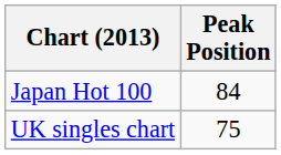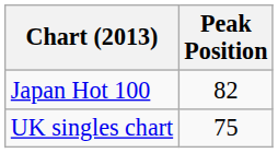 <table class="wikitable plainrowheaders sortable">
 <tr>
 <th>Chart (2013)</th>
 <th>Peak<br>Position</th>
 </tr>
 <tr>
 <td><a href='#'>Japan Hot 100</a></td>
-<td style="text-align:center;">84</td>
+<td style="text-align:center;">82</td>
 </tr>
 <tr>
 <td><a href='#'>UK singles chart</a></td>
 <td style="text-align:center;">75</td>
 </tr>
 </table>
